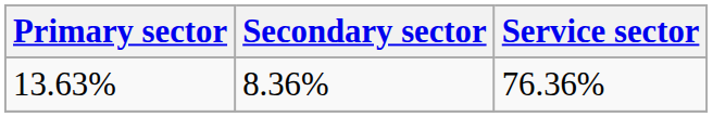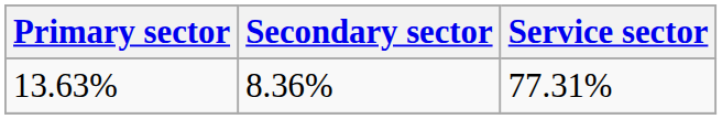 <table class="wikitable" border="1">
 <tr>
 <th><a href='#'>Primary sector</a></th>
 <th><a href='#'>Secondary sector</a></th>
 <th><a href='#'>Service sector</a></th>
 </tr>
 <tr>
 <td>13.63%</td>
 <td>8.36%</td>
-<td>76.36%</td>
+<td>77.31%</td>
 </tr>
 <tr>
 </tr>
 </table>
